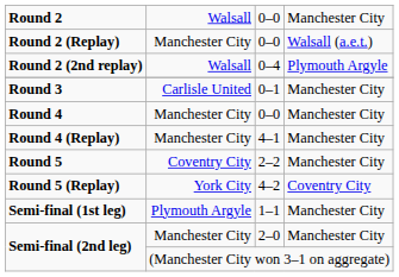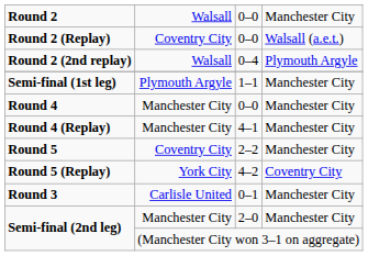 <table class="wikitable" style="font-size: 95%;">
 <tr>
 <td><strong>Round 2</strong></td>
 <td align=right><a href='#'>Walsall</a></td>
 <td>0–0</td>
 <td>Manchester City</td>
 </tr>
 <tr>
 <td><strong>Round 2 (Replay)</strong></td>
-<td align=right>Manchester City</td>
+<td align=right><a href='#'>Coventry City</a></td>
 <td>0–0</td>
 <td><a href='#'>Walsall</a> (<a href='#'>a.e.t.</a>)</td>
 </tr>
 <tr>
 <td><strong>Round 2 (2nd replay)</strong></td>
 <td align=right><a href='#'>Walsall</a></td>
 <td>0–4</td>
 <td><a href='#'>Plymouth Argyle</a></td>
 </tr>
 <tr>
 </tr>
 <tr>
-<td><strong>Round 3</strong></td>
-<td align=right><a href='#'>Carlisle United</a></td>
-<td>0–1</td>
+<td><strong>Semi-final (1st leg)</strong></td>
+<td align=right><a href='#'>Plymouth Argyle</a></td>
+<td>1–1</td>
 <td>Manchester City</td>
 </tr>
 <tr>
 <td><strong>Round 4</strong></td>
 <td align=right>Manchester City</td>
 <td>0–0</td>
 <td>Manchester City</td>
 </tr>
 <tr>
 <td><strong>Round 4 (Replay)</strong></td>
 <td align=right>Manchester City</td>
 <td>4–1</td>
 <td>Manchester City</td>
 </tr>
 <tr>
 <td><strong>Round 5</strong></td>
 <td align=right><a href='#'>Coventry City</a></td>
 <td>2–2</td>
 <td>Manchester City</td>
 </tr>
 <tr>
 <td><strong>Round 5 (Replay)</strong></td>
 <td align=right><a href='#'>York City</a></td>
 <td>4–2</td>
 <td><a href='#'>Coventry City</a></td>
 </tr>
 <tr>
-<td><strong>Semi-final (1st leg)</strong></td>
-<td align=right><a href='#'>Plymouth Argyle</a></td>
-<td>1–1</td>
+<td><strong>Round 3</strong></td>
+<td align=right><a href='#'>Carlisle United</a></td>
+<td>0–1</td>
 <td>Manchester City</td>
 </tr>
 <tr>
 <td rowspan=2><strong>Semi-final (2nd leg)</strong></td>
 <td align=right>Manchester City</td>
 <td>2–0</td>
 <td>Manchester City</td>
 </tr>
 <tr>
 <td colspan=3 align=center>(Manchester City won 3–1 on aggregate)</td>
 </tr>
 </table>
